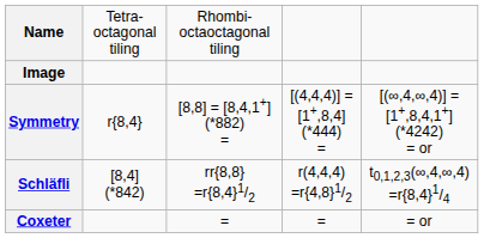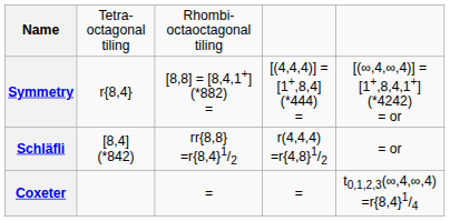 <table class=wikitable width=520>
 <tr align=center>
 <th>Name</th>
 <td>Tetra-octagonal tiling</td>
 <td>Rhombi-octaoctagonal tiling</td>
-<td></td>
-<td></td>
-</tr>
-<tr align=center>
-<th>Image</th>
-<td></td>
-<td></td>
 <td></td>
 <td></td>
 </tr>
 <tr align=center>
 <th><a href='#'>Symmetry</a></th>
 <td>r{8,4}</td>
 <td>[8,8] = [8,4,1<sup>+</sup>]<br>(*882)<br> = </td>
 <td>[(4,4,4)] = [1<sup>+</sup>,8,4]<br>(*444)<br> = </td>
 <td>[(∞,4,∞,4)] = [1<sup>+</sup>,8,4,1<sup>+</sup>]<br>(*4242)<br> =  or </td>
 </tr>
 <tr align=center>
 <th><a href='#'>Schläfli</a></th>
 <td>[8,4]<br>(*842)<br></td>
 <td>rr{8,8}<br>=r{8,4}<sup>1</sup>/<sub>2</sub></td>
 <td>r(4,4,4)<br>=r{4,8}<sup>1</sup>/<sub>2</sub></td>
-<td>t<sub>0,1,2,3</sub>(∞,4,∞,4)<br>=r{8,4}<sup>1</sup>/<sub>4</sub></td>
+<td> =  or </td>
 </tr>
 <tr align=center>
 <th><a href='#'>Coxeter</a></th>
 <td></td>
 <td> = </td>
 <td> = </td>
-<td> =  or </td>
+<td>t<sub>0,1,2,3</sub>(∞,4,∞,4)<br>=r{8,4}<sup>1</sup>/<sub>4</sub></td>
 </tr>
 </table>
